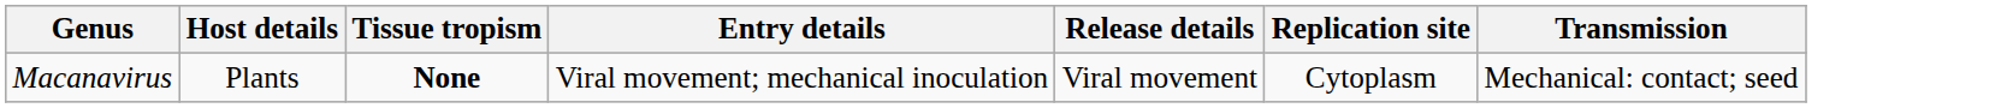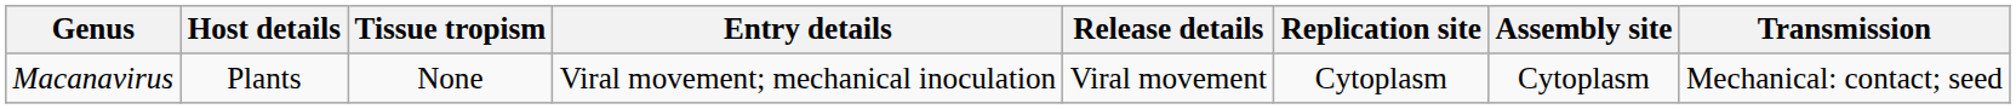 <table class="wikitable sortable" style="text-align:center">
 <tr>
 <th>Genus</th>
 <th>Host details</th>
 <th>Tissue tropism</th>
 <th>Entry details</th>
 <th>Release details</th>
 <th>Replication site</th>
+<th>Assembly site</th>
 <th>Transmission</th>
 </tr>
 <tr>
 <td><em>Macanavirus</em></td>
 <td>Plants</td>
-<td><strong>None</strong></td>
+<td>None</td>
 <td>Viral movement; mechanical inoculation</td>
 <td>Viral movement</td>
+<td>Cytoplasm</td>
 <td>Cytoplasm</td>
 <td>Mechanical: contact; seed</td>
 </tr>
 </table>
